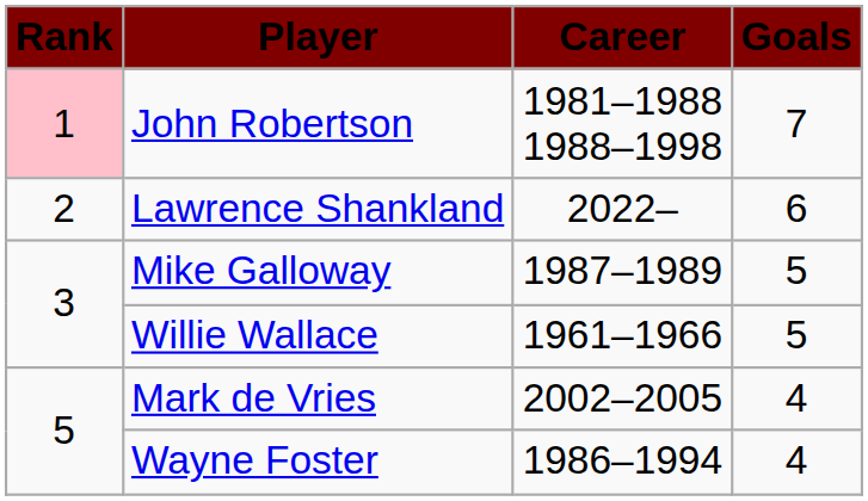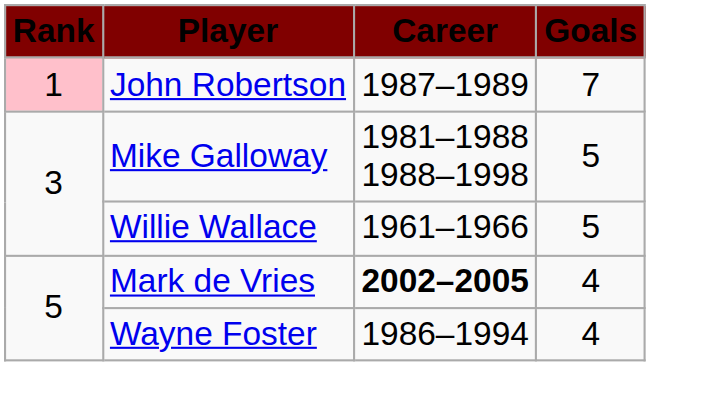 <table class="wikitable" style="text-align:center">
 <tr>
 <th scope="col" style="background-color:maroon"><span>Rank</span></th>
 <th scope="col" style="background-color:maroon"><span>Player</span></th>
 <th scope="col" style="background-color:maroon"><span>Career</span></th>
 <th scope="col" style="background-color:maroon"><span>Goals</span></th>
 </tr>
 <tr>
 <td style="background: pink;">1</td>
 <td align=left> <a href='#'>John Robertson</a></td>
-<td>1981–1988<br>1988–1998</td>
+<td>1987–1989</td>
 <td>7</td>
-</tr>
-<tr>
-<td>2</td>
-<td align=left> <a href='#'>Lawrence Shankland</a></td>
-<td>2022–</td>
-<td>6</td>
 </tr>
 <tr>
 <td rowspan="2">3</td>
 <td align=left> <a href='#'>Mike Galloway</a></td>
-<td>1987–1989</td>
+<td>1981–1988<br>1988–1998</td>
 <td>5</td>
 </tr>
 <tr>
 <td align=left> <a href='#'>Willie Wallace</a></td>
 <td>1961–1966</td>
 <td>5</td>
 </tr>
 <tr>
 <td rowspan="2">5</td>
 <td align=left> <a href='#'>Mark de Vries</a></td>
-<td>2002–2005</td>
+<td><strong>2002–2005</strong></td>
 <td>4</td>
 </tr>
 <tr>
 <td align=left> <a href='#'>Wayne Foster</a></td>
 <td>1986–1994</td>
 <td>4</td>
 </tr>
 </table>
